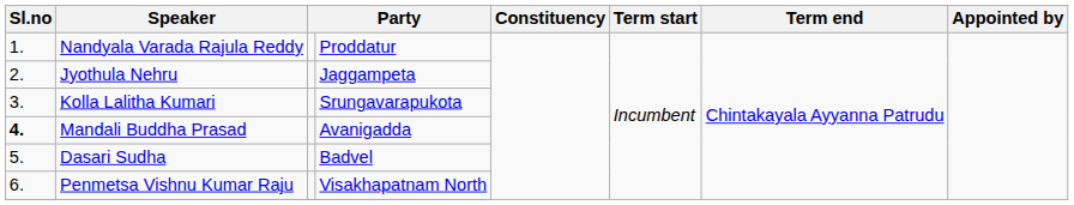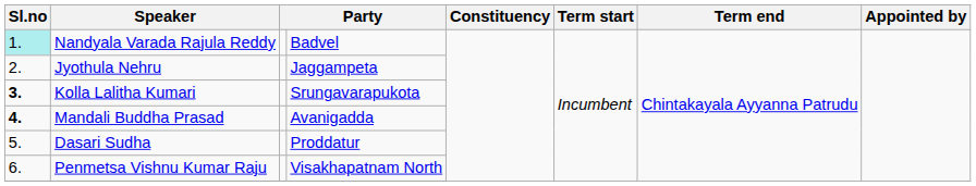 <table class="wikitable">
 <tr>
 <th>Sl.no</th>
 <th>Speaker</th>
 <th colspan="2">Party</th>
 <th>Constituency</th>
 <th>Term start</th>
 <th>Term end</th>
 <th>Appointed by</th>
 </tr>
 <tr>
-<td>1.</td>
+<td style="background: paleturquoise;">1.</td>
 <td><a href='#'>Nandyala Varada Rajula Reddy</a></td>
 <td></td>
-<td><a href='#'>Proddatur</a></td>
+<td><a href='#'>Badvel</a></td>
 <td rowspan="9"></td>
 <td rowspan="9"><em>Incumbent</em></td>
 <td rowspan="9"><a href='#'>Chintakayala Ayyanna Patrudu</a></td>
 </tr>
 <tr>
 <td>2.</td>
 <td><a href='#'>Jyothula Nehru</a></td>
 <td></td>
 <td><a href='#'>Jaggampeta</a></td>
 </tr>
 <tr>
-<td>3.</td>
+<td><strong>3.</strong></td>
 <td><a href='#'>Kolla Lalitha Kumari</a></td>
 <td></td>
 <td><a href='#'>Srungavarapukota</a></td>
 </tr>
 <tr>
 <td><strong>4.</strong></td>
 <td><a href='#'>Mandali Buddha Prasad</a></td>
 <td></td>
 <td><a href='#'>Avanigadda</a></td>
 </tr>
 <tr>
 <td>5.</td>
 <td><a href='#'>Dasari Sudha</a></td>
 <td></td>
-<td><a href='#'>Badvel</a></td>
+<td><a href='#'>Proddatur</a></td>
 </tr>
 <tr>
 <td>6.</td>
 <td><a href='#'>Penmetsa Vishnu Kumar Raju</a></td>
 <td></td>
 <td><a href='#'>Visakhapatnam North</a></td>
 </tr>
 <tr>
 </tr>
 </table>
